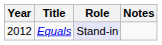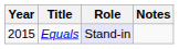 <table class="wikitable sortable">
 <tr>
 <th>Year</th>
 <th>Title</th>
 <th>Role</th>
 <th class="unsortable">Notes</th>
 </tr>
 <tr>
-<td>2012</td>
+<td>2015</td>
 <td><em><a href='#'>Equals</a></em></td>
 <td style="background: lavender;">Stand-in</td>
 <td></td>
 </tr>
 </table>
